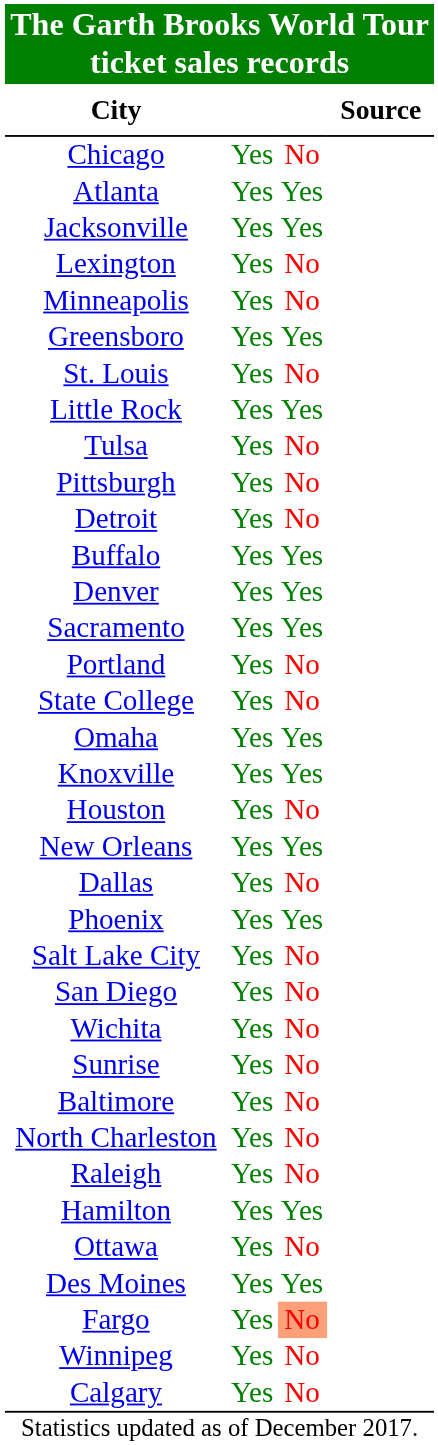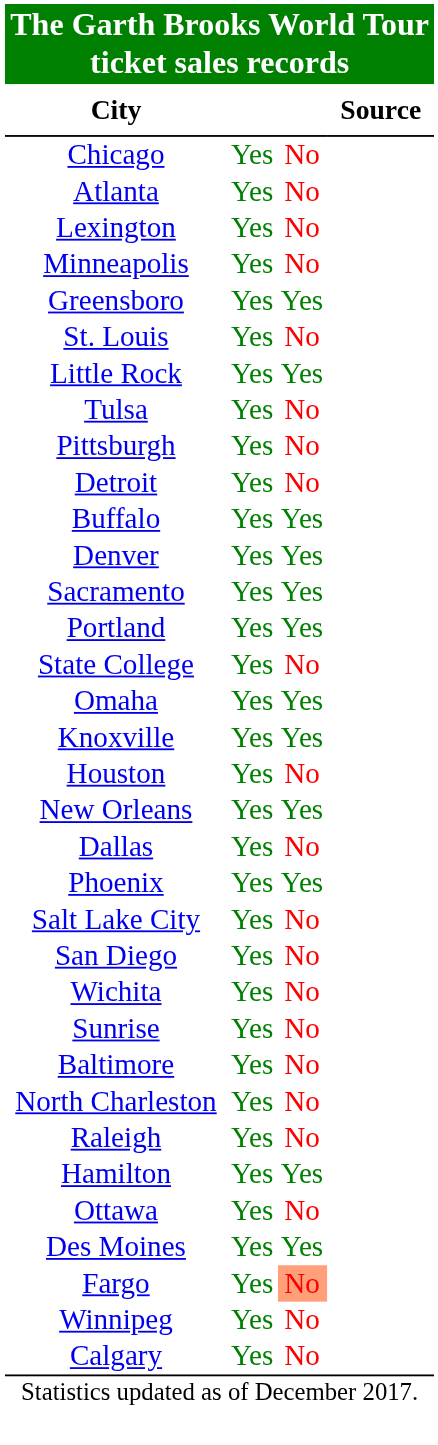 <table class="toccolours collapsible collapsed" cellpadding="1" cellspacing="0" style="float: right; clear: both; margin: 0 0 1em 1em; text-align:right;">
 <tr>
 <th colspan="4" style="color:white; background-color:#008000; padding-right:3px; padding-left:3px; font-size:110%; text-align:center">The Garth Brooks World Tour<br>ticket sales records</th>
 </tr>
 <tr style="font-size:95%; text-align:center">
 <th style="border-bottom:1px solid black; padding:5px">City</th>
 <th style="border-bottom:1px solid black; padding:5px"></th>
 <th style="border-bottom:1px solid black; padding:5px"></th>
 <th style="border-bottom:1px solid black; padding:5px">Source</th>
 </tr>
 <tr style="text-align:center">
 <td><a href='#'>Chicago</a></td>
 <td style="color:green;">Yes</td>
 <td style="color:red;">No</td>
 <td></td>
 </tr>
 <tr style="text-align:center">
 <td><a href='#'>Atlanta</a></td>
 <td style="color:green;">Yes</td>
-<td style="color:green;">Yes</td>
-<td></td>
-</tr>
-<tr style="text-align:center">
-<td><a href='#'>Jacksonville</a></td>
-<td style="color:green;">Yes</td>
-<td style="color:green;">Yes</td>
+<td style="color:red;">No</td>
 <td></td>
 </tr>
 <tr style="text-align:center">
 <td><a href='#'>Lexington</a></td>
 <td style="color:green;">Yes</td>
 <td style="color:red;">No</td>
 <td></td>
 </tr>
 <tr style="text-align:center">
 <td><a href='#'>Minneapolis</a></td>
 <td style="color:green;">Yes</td>
 <td style="color:red;">No</td>
 <td></td>
 </tr>
 <tr style="text-align:center">
 <td><a href='#'>Greensboro</a></td>
 <td style="color:green;">Yes</td>
 <td style="color:green;">Yes</td>
 <td></td>
 </tr>
 <tr style="text-align:center">
 <td><a href='#'>St. Louis</a></td>
 <td style="color:green;">Yes</td>
 <td style="color:red;">No</td>
 <td></td>
 </tr>
 <tr style="text-align:center">
 <td><a href='#'>Little Rock</a></td>
 <td style="color:green;">Yes</td>
 <td style="color:green;">Yes</td>
 <td></td>
 </tr>
 <tr style="text-align:center">
 <td><a href='#'>Tulsa</a></td>
 <td style="color:green;">Yes</td>
 <td style="color:red;">No</td>
 <td></td>
 </tr>
 <tr style="text-align:center">
 <td><a href='#'>Pittsburgh</a></td>
 <td style="color:green;">Yes</td>
 <td style="color:red;">No</td>
 <td></td>
 </tr>
 <tr style="text-align:center">
 <td><a href='#'>Detroit</a></td>
 <td style="color:green;">Yes</td>
 <td style="color:red;">No</td>
 <td></td>
 </tr>
 <tr style="text-align:center">
 <td><a href='#'>Buffalo</a></td>
 <td style="color:green;">Yes</td>
 <td style="color:green;">Yes</td>
 <td></td>
 </tr>
 <tr style="text-align:center">
 <td><a href='#'>Denver</a></td>
 <td style="color:green;">Yes</td>
 <td style="color:green;">Yes</td>
 <td></td>
 </tr>
 <tr style="text-align:center">
 <td><a href='#'>Sacramento</a></td>
 <td style="color:green;">Yes</td>
 <td style="color:green;">Yes</td>
 <td></td>
 </tr>
 <tr style="text-align:center">
 <td><a href='#'>Portland</a></td>
 <td style="color:green;">Yes</td>
-<td style="color:red;">No</td>
+<td style="color:green;">Yes</td>
 <td></td>
 </tr>
 <tr style="text-align:center">
 <td><a href='#'>State College</a></td>
 <td style="color:green;">Yes</td>
 <td style="color:red;">No</td>
 <td></td>
 </tr>
 <tr style="text-align:center">
 <td><a href='#'>Omaha</a></td>
 <td style="color:green;">Yes</td>
 <td style="color:green;">Yes</td>
 <td></td>
 </tr>
 <tr style="text-align:center">
 <td><a href='#'>Knoxville</a></td>
 <td style="color:green;">Yes</td>
 <td style="color:green;">Yes</td>
 <td></td>
 </tr>
 <tr style="text-align:center">
 <td><a href='#'>Houston</a></td>
 <td style="color:green;">Yes</td>
 <td style="color:red;">No</td>
 <td></td>
 </tr>
 <tr style="text-align:center">
 <td><a href='#'>New Orleans</a></td>
 <td style="color:green;">Yes</td>
 <td style="color:green;">Yes</td>
 <td></td>
 </tr>
 <tr style="text-align:center">
 <td><a href='#'>Dallas</a></td>
 <td style="color:green;">Yes</td>
 <td style="color:red;">No</td>
 <td></td>
 </tr>
 <tr style="text-align:center">
 <td><a href='#'>Phoenix</a></td>
 <td style="color:green;">Yes</td>
 <td style="color:green;">Yes</td>
 <td></td>
 </tr>
 <tr>
 </tr>
 <tr style="text-align:center">
 <td><a href='#'>Salt Lake City</a></td>
 <td style="color:green;">Yes</td>
 <td style="color:red;">No</td>
 <td></td>
 </tr>
 <tr>
 </tr>
 <tr style="text-align:center">
 <td><a href='#'>San Diego</a></td>
 <td style="color:green;">Yes</td>
 <td style="color:red;">No</td>
 <td></td>
 </tr>
 <tr>
 </tr>
 <tr style="text-align:center">
 <td><a href='#'>Wichita</a></td>
 <td style="color:green;">Yes</td>
 <td style="color:red;">No</td>
 <td></td>
 </tr>
 <tr>
 </tr>
 <tr style="text-align:center">
 <td><a href='#'>Sunrise</a></td>
 <td style="color:green;">Yes</td>
 <td style="color:red;">No</td>
 <td></td>
 </tr>
 <tr>
 </tr>
 <tr style="text-align:center">
 <td><a href='#'>Baltimore</a></td>
 <td style="color:green;">Yes</td>
 <td style="color:red;">No</td>
 <td></td>
 </tr>
 <tr>
 </tr>
 <tr style="text-align:center">
 <td><a href='#'>North Charleston</a></td>
 <td style="color:green;">Yes</td>
 <td style="color:red;">No</td>
 <td></td>
 </tr>
 <tr>
 </tr>
 <tr style="text-align:center">
 <td><a href='#'>Raleigh</a></td>
 <td style="color:green;">Yes</td>
 <td style="color:red;">No</td>
 <td></td>
 </tr>
 <tr>
 </tr>
 <tr style="text-align:center">
 <td><a href='#'>Hamilton</a></td>
 <td style="color:green;">Yes</td>
 <td style="color:green;">Yes</td>
 <td></td>
 </tr>
 <tr>
 </tr>
 <tr style="text-align:center">
 <td><a href='#'>Ottawa</a></td>
 <td style="color:green;">Yes</td>
 <td style="color:red;">No</td>
 <td></td>
 </tr>
 <tr>
 </tr>
 <tr style="text-align:center">
 <td><a href='#'>Des Moines</a></td>
 <td style="color:green;">Yes</td>
 <td style="color:green;">Yes</td>
 <td></td>
 </tr>
 <tr>
 </tr>
 <tr style="text-align:center">
 <td><a href='#'>Fargo</a></td>
 <td style="color:green;">Yes</td>
 <td style="background: lightsalmon; color:red;">No</td>
 <td></td>
 </tr>
 <tr>
 </tr>
 <tr style="text-align:center">
 <td><a href='#'>Winnipeg</a></td>
 <td style="color:green;">Yes</td>
 <td style="color:red;">No</td>
 <td></td>
 </tr>
 <tr>
 </tr>
 <tr style="text-align:center">
 <td><a href='#'>Calgary</a></td>
 <td style="color:green;">Yes</td>
 <td style="color:red;">No</td>
 <td></td>
 </tr>
 <tr |->
 <td colspan=4 style="border-top:1px solid black; font-size:85%; text-align:center">Statistics updated as of December 2017.</td>
 </tr>
 </table>
